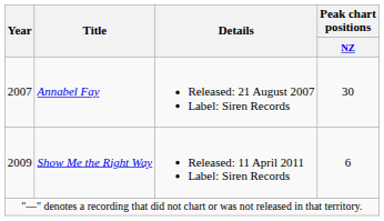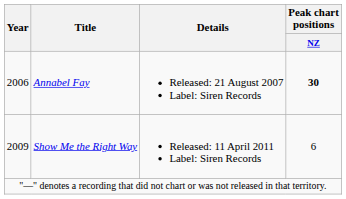 <table class="wikitable plainrowheaders">
 <tr>
 <th rowspan="2">Year</th>
 <th rowspan="2">Title</th>
 <th rowspan="2">Details</th>
 <th>Peak chart<br>positions</th>
 </tr>
 <tr>
 <th><small><a href='#'>NZ</a></small></th>
 </tr>
 <tr>
-<td>2007</td>
+<td>2006</td>
 <td><em><a href='#'>Annabel Fay</a></em></td>
 <td><br><ul><li>Released: 21 August 2007</li><li>Label: Siren Records</li></ul></td>
-<td style="text-align:center;">30</td>
+<td style="text-align:center;"><strong>30</strong></td>
 </tr>
 <tr>
 <td>2009</td>
 <td><em><a href='#'>Show Me the Right Way</a></em></td>
 <td><br><ul><li>Released: 11 April 2011</li><li>Label: Siren Records</li></ul></td>
 <td style="text-align:center;">6</td>
 </tr>
 <tr>
 <td colspan="4"  style="font-size:90%; text-align:center;">"—" denotes a recording that did not chart or was not released in that territory.</td>
 </tr>
 </table>
